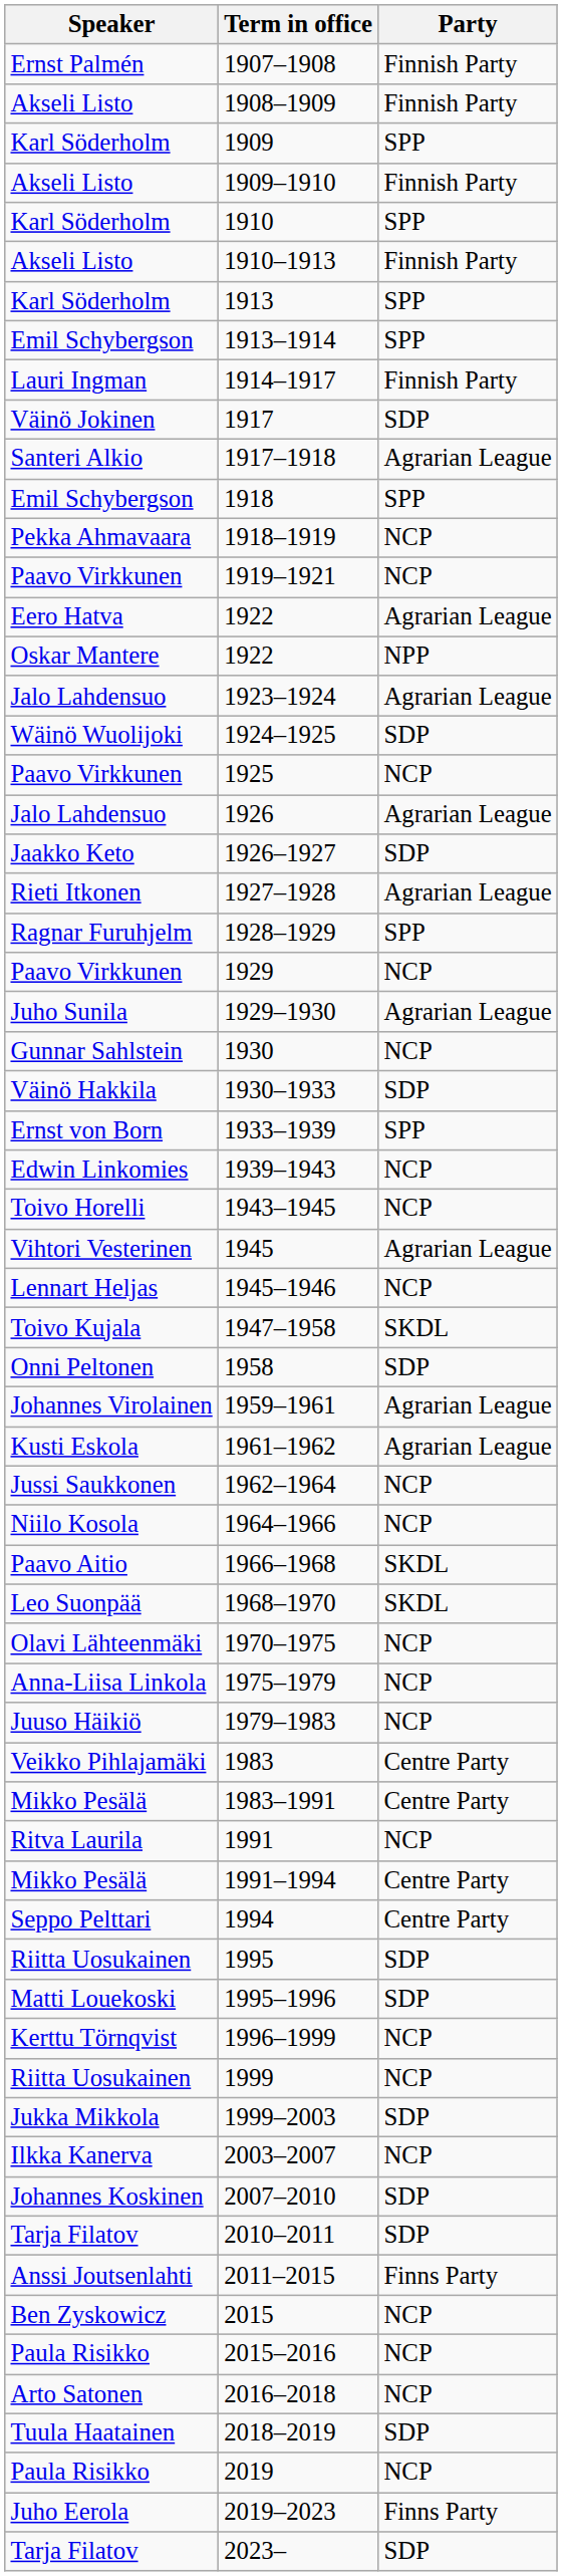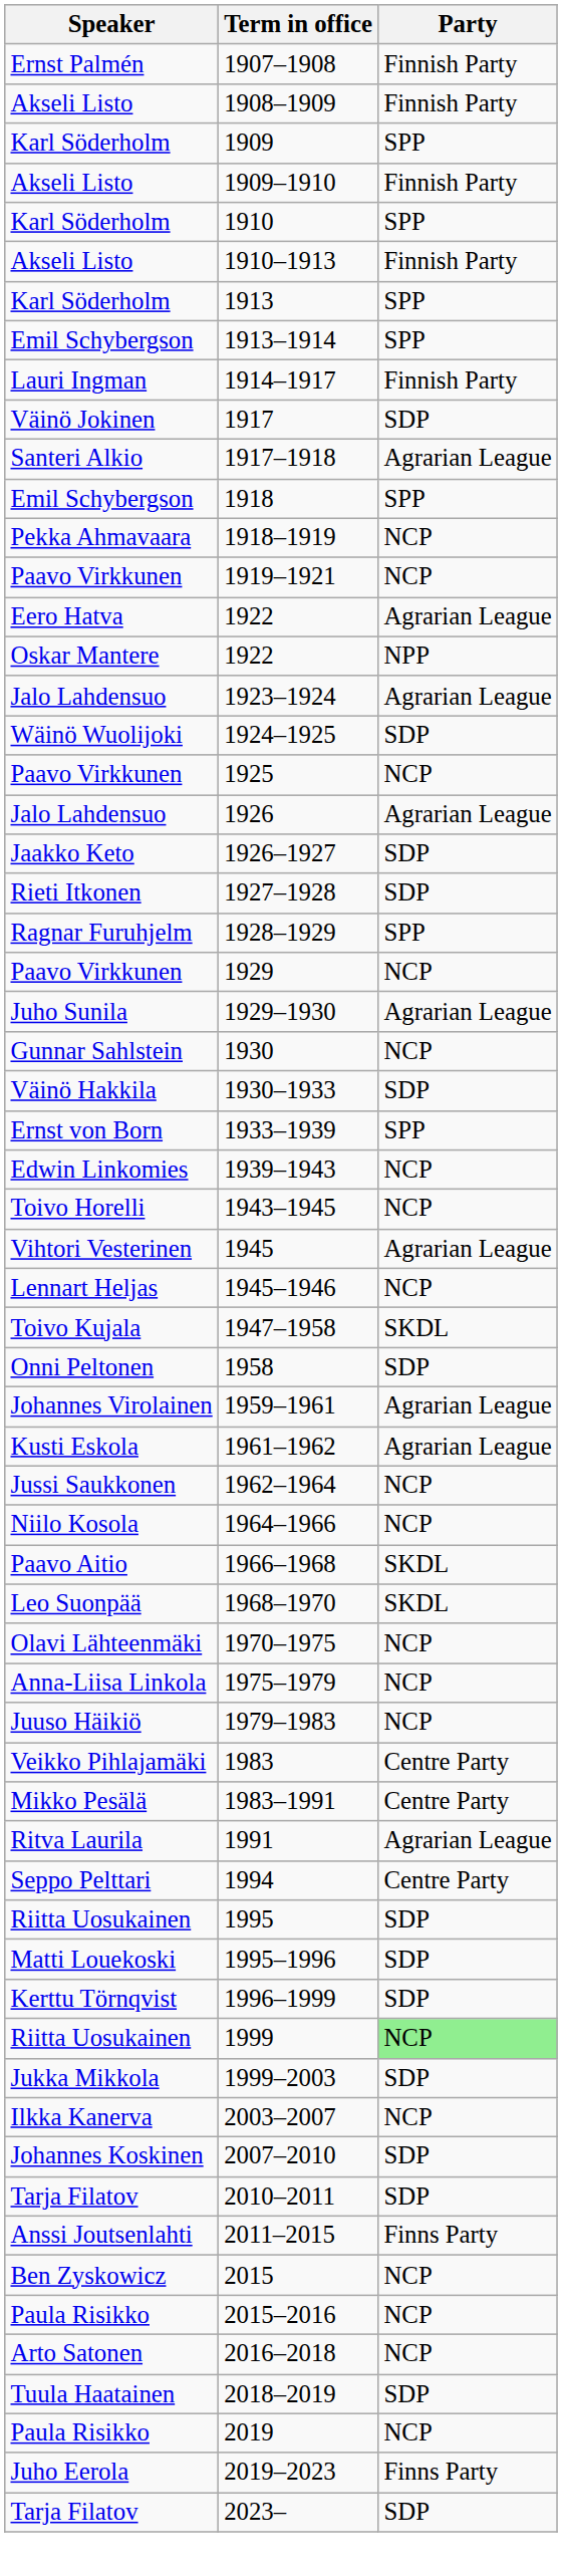 <table class="wikitable">
 <tr>
 <th>Speaker</th>
 <th>Term in office</th>
 <th>Party</th>
 </tr>
 <tr>
 <td><a href='#'>Ernst Palmén</a></td>
 <td>1907–1908</td>
 <td>Finnish Party</td>
 </tr>
 <tr>
 <td><a href='#'>Akseli Listo</a></td>
 <td>1908–1909</td>
 <td>Finnish Party</td>
 </tr>
 <tr>
 <td><a href='#'>Karl Söderholm</a></td>
 <td>1909</td>
 <td>SPP</td>
 </tr>
 <tr>
 <td><a href='#'>Akseli Listo</a></td>
 <td>1909–1910</td>
 <td>Finnish Party</td>
 </tr>
 <tr>
 <td><a href='#'>Karl Söderholm</a></td>
 <td>1910</td>
 <td>SPP</td>
 </tr>
 <tr>
 <td><a href='#'>Akseli Listo</a></td>
 <td>1910–1913</td>
 <td>Finnish Party</td>
 </tr>
 <tr>
 <td><a href='#'>Karl Söderholm</a></td>
 <td>1913</td>
 <td>SPP</td>
 </tr>
 <tr>
 <td><a href='#'>Emil Schybergson</a></td>
 <td>1913–1914</td>
 <td>SPP</td>
 </tr>
 <tr>
 <td><a href='#'>Lauri Ingman</a></td>
 <td>1914–1917</td>
 <td>Finnish Party</td>
 </tr>
 <tr>
 <td><a href='#'>Väinö Jokinen</a></td>
 <td>1917</td>
 <td>SDP</td>
 </tr>
 <tr>
 <td><a href='#'>Santeri Alkio</a></td>
 <td>1917–1918</td>
 <td>Agrarian League</td>
 </tr>
 <tr>
 <td><a href='#'>Emil Schybergson</a></td>
 <td>1918</td>
 <td>SPP</td>
 </tr>
 <tr>
 <td><a href='#'>Pekka Ahmavaara</a></td>
 <td>1918–1919</td>
 <td>NCP</td>
 </tr>
 <tr>
 <td><a href='#'>Paavo Virkkunen</a></td>
 <td>1919–1921</td>
 <td>NCP</td>
 </tr>
 <tr>
 <td><a href='#'>Eero Hatva</a></td>
 <td>1922</td>
 <td>Agrarian League</td>
 </tr>
 <tr>
 <td><a href='#'>Oskar Mantere</a></td>
 <td>1922</td>
 <td>NPP</td>
 </tr>
 <tr>
 <td><a href='#'>Jalo Lahdensuo</a></td>
 <td>1923–1924</td>
 <td>Agrarian League</td>
 </tr>
 <tr>
 <td><a href='#'>Wäinö Wuolijoki</a></td>
 <td>1924–1925</td>
 <td>SDP</td>
 </tr>
 <tr>
 <td><a href='#'>Paavo Virkkunen</a></td>
 <td>1925</td>
 <td>NCP</td>
 </tr>
 <tr>
 <td><a href='#'>Jalo Lahdensuo</a></td>
 <td>1926</td>
 <td>Agrarian League</td>
 </tr>
 <tr>
 <td><a href='#'>Jaakko Keto</a></td>
 <td>1926–1927</td>
 <td>SDP</td>
 </tr>
 <tr>
 <td><a href='#'>Rieti Itkonen</a></td>
 <td>1927–1928</td>
-<td>Agrarian League</td>
+<td>SDP</td>
 </tr>
 <tr>
 <td><a href='#'>Ragnar Furuhjelm</a></td>
 <td>1928–1929</td>
 <td>SPP</td>
 </tr>
 <tr>
 <td><a href='#'>Paavo Virkkunen</a></td>
 <td>1929</td>
 <td>NCP</td>
 </tr>
 <tr>
 <td><a href='#'>Juho Sunila</a></td>
 <td>1929–1930</td>
 <td>Agrarian League</td>
 </tr>
 <tr>
 <td><a href='#'>Gunnar Sahlstein</a></td>
 <td>1930</td>
 <td>NCP</td>
 </tr>
 <tr>
 <td><a href='#'>Väinö Hakkila</a></td>
 <td>1930–1933</td>
 <td>SDP</td>
 </tr>
 <tr>
 <td><a href='#'>Ernst von Born</a></td>
 <td>1933–1939</td>
 <td>SPP</td>
 </tr>
 <tr>
 <td><a href='#'>Edwin Linkomies</a></td>
 <td>1939–1943</td>
 <td>NCP</td>
 </tr>
 <tr>
 <td><a href='#'>Toivo Horelli</a></td>
 <td>1943–1945</td>
 <td>NCP</td>
 </tr>
 <tr>
 <td><a href='#'>Vihtori Vesterinen</a></td>
 <td>1945</td>
 <td>Agrarian League</td>
 </tr>
 <tr>
 <td><a href='#'>Lennart Heljas</a></td>
 <td>1945–1946</td>
 <td>NCP</td>
 </tr>
 <tr>
 <td><a href='#'>Toivo Kujala</a></td>
 <td>1947–1958</td>
 <td>SKDL</td>
 </tr>
 <tr>
 <td><a href='#'>Onni Peltonen</a></td>
 <td>1958</td>
 <td>SDP</td>
 </tr>
 <tr>
 <td><a href='#'>Johannes Virolainen</a></td>
 <td>1959–1961</td>
 <td>Agrarian League</td>
 </tr>
 <tr>
 <td><a href='#'>Kusti Eskola</a></td>
 <td>1961–1962</td>
 <td>Agrarian League</td>
 </tr>
 <tr>
 <td><a href='#'>Jussi Saukkonen</a></td>
 <td>1962–1964</td>
 <td>NCP</td>
 </tr>
 <tr>
 <td><a href='#'>Niilo Kosola</a></td>
 <td>1964–1966</td>
 <td>NCP</td>
 </tr>
 <tr>
 <td><a href='#'>Paavo Aitio</a></td>
 <td>1966–1968</td>
 <td>SKDL</td>
 </tr>
 <tr>
 <td><a href='#'>Leo Suonpää</a></td>
 <td>1968–1970</td>
 <td>SKDL</td>
 </tr>
 <tr>
 <td><a href='#'>Olavi Lähteenmäki</a></td>
 <td>1970–1975</td>
 <td>NCP</td>
 </tr>
 <tr>
 <td><a href='#'>Anna-Liisa Linkola</a></td>
 <td>1975–1979</td>
 <td>NCP</td>
 </tr>
 <tr>
 <td><a href='#'>Juuso Häikiö</a></td>
 <td>1979–1983</td>
 <td>NCP</td>
 </tr>
 <tr>
 <td><a href='#'>Veikko Pihlajamäki</a></td>
 <td>1983</td>
 <td>Centre Party</td>
 </tr>
 <tr>
 <td><a href='#'>Mikko Pesälä</a></td>
 <td>1983–1991</td>
 <td>Centre Party</td>
 </tr>
 <tr>
 <td><a href='#'>Ritva Laurila</a></td>
 <td>1991</td>
-<td>NCP</td>
-</tr>
-<tr>
-<td><a href='#'>Mikko Pesälä</a></td>
-<td>1991–1994</td>
-<td>Centre Party</td>
+<td>Agrarian League</td>
 </tr>
 <tr>
 <td><a href='#'>Seppo Pelttari</a></td>
 <td>1994</td>
 <td>Centre Party</td>
 </tr>
 <tr>
 <td><a href='#'>Riitta Uosukainen</a></td>
 <td>1995</td>
 <td>SDP</td>
 </tr>
 <tr>
 <td><a href='#'>Matti Louekoski</a></td>
 <td>1995–1996</td>
 <td>SDP</td>
 </tr>
 <tr>
 <td><a href='#'>Kerttu Törnqvist</a></td>
 <td>1996–1999</td>
-<td>NCP</td>
+<td>SDP</td>
 </tr>
 <tr>
 <td><a href='#'>Riitta Uosukainen</a></td>
 <td>1999</td>
-<td>NCP</td>
+<td style="background: lightgreen;">NCP</td>
 </tr>
 <tr>
 <td><a href='#'>Jukka Mikkola</a></td>
 <td>1999–2003</td>
 <td>SDP</td>
 </tr>
 <tr>
 <td><a href='#'>Ilkka Kanerva</a></td>
 <td>2003–2007</td>
 <td>NCP</td>
 </tr>
 <tr>
 <td><a href='#'>Johannes Koskinen</a></td>
 <td>2007–2010</td>
 <td>SDP</td>
 </tr>
 <tr>
 <td><a href='#'>Tarja Filatov</a></td>
 <td>2010–2011</td>
 <td>SDP</td>
 </tr>
 <tr>
 <td><a href='#'>Anssi Joutsenlahti</a></td>
 <td>2011–2015</td>
 <td>Finns Party</td>
 </tr>
 <tr>
 <td><a href='#'>Ben Zyskowicz</a></td>
 <td>2015</td>
 <td>NCP</td>
 </tr>
 <tr>
 <td><a href='#'>Paula Risikko</a></td>
 <td>2015–2016</td>
 <td>NCP</td>
 </tr>
 <tr>
 <td><a href='#'>Arto Satonen</a></td>
 <td>2016–2018</td>
 <td>NCP</td>
 </tr>
 <tr>
 <td><a href='#'>Tuula Haatainen</a></td>
 <td>2018–2019</td>
 <td>SDP</td>
 </tr>
 <tr>
 <td><a href='#'>Paula Risikko</a></td>
 <td>2019</td>
 <td>NCP</td>
 </tr>
 <tr>
 <td><a href='#'>Juho Eerola</a></td>
 <td>2019–2023</td>
 <td>Finns Party</td>
 </tr>
 <tr>
 <td><a href='#'>Tarja Filatov</a></td>
 <td>2023–</td>
 <td>SDP</td>
 </tr>
 </table>
